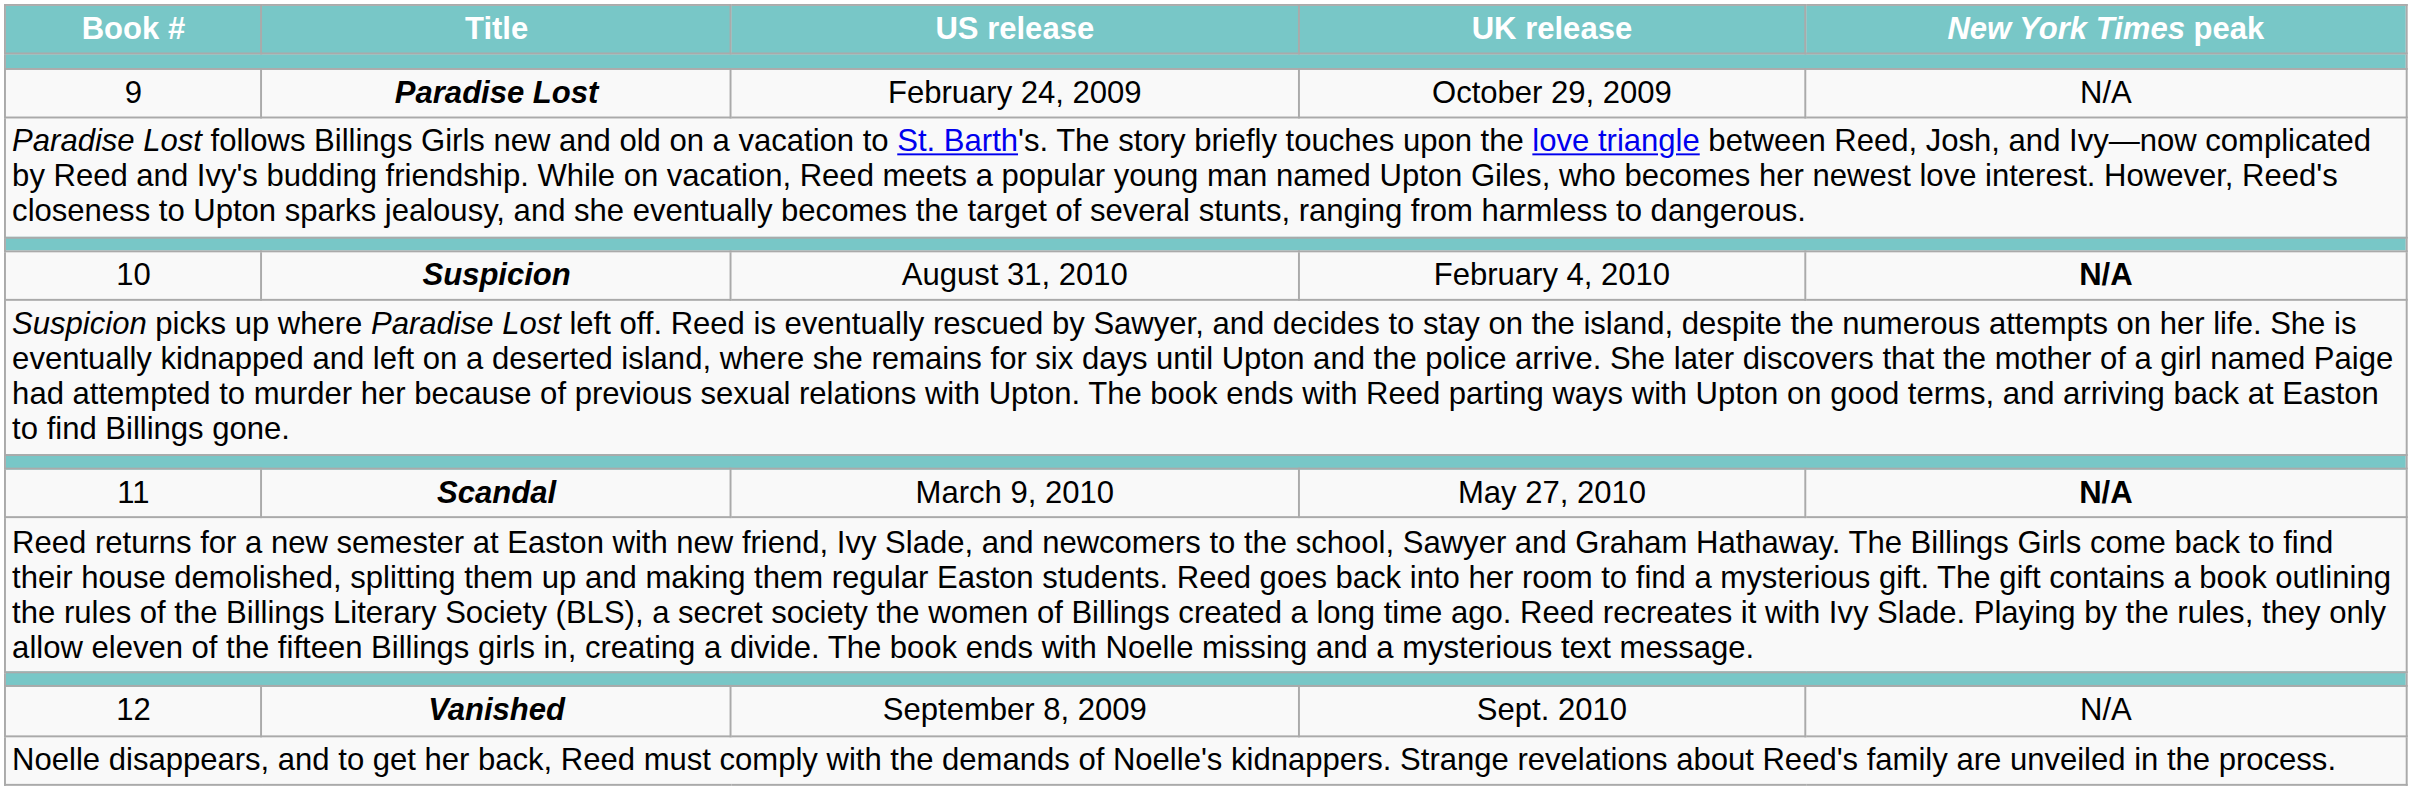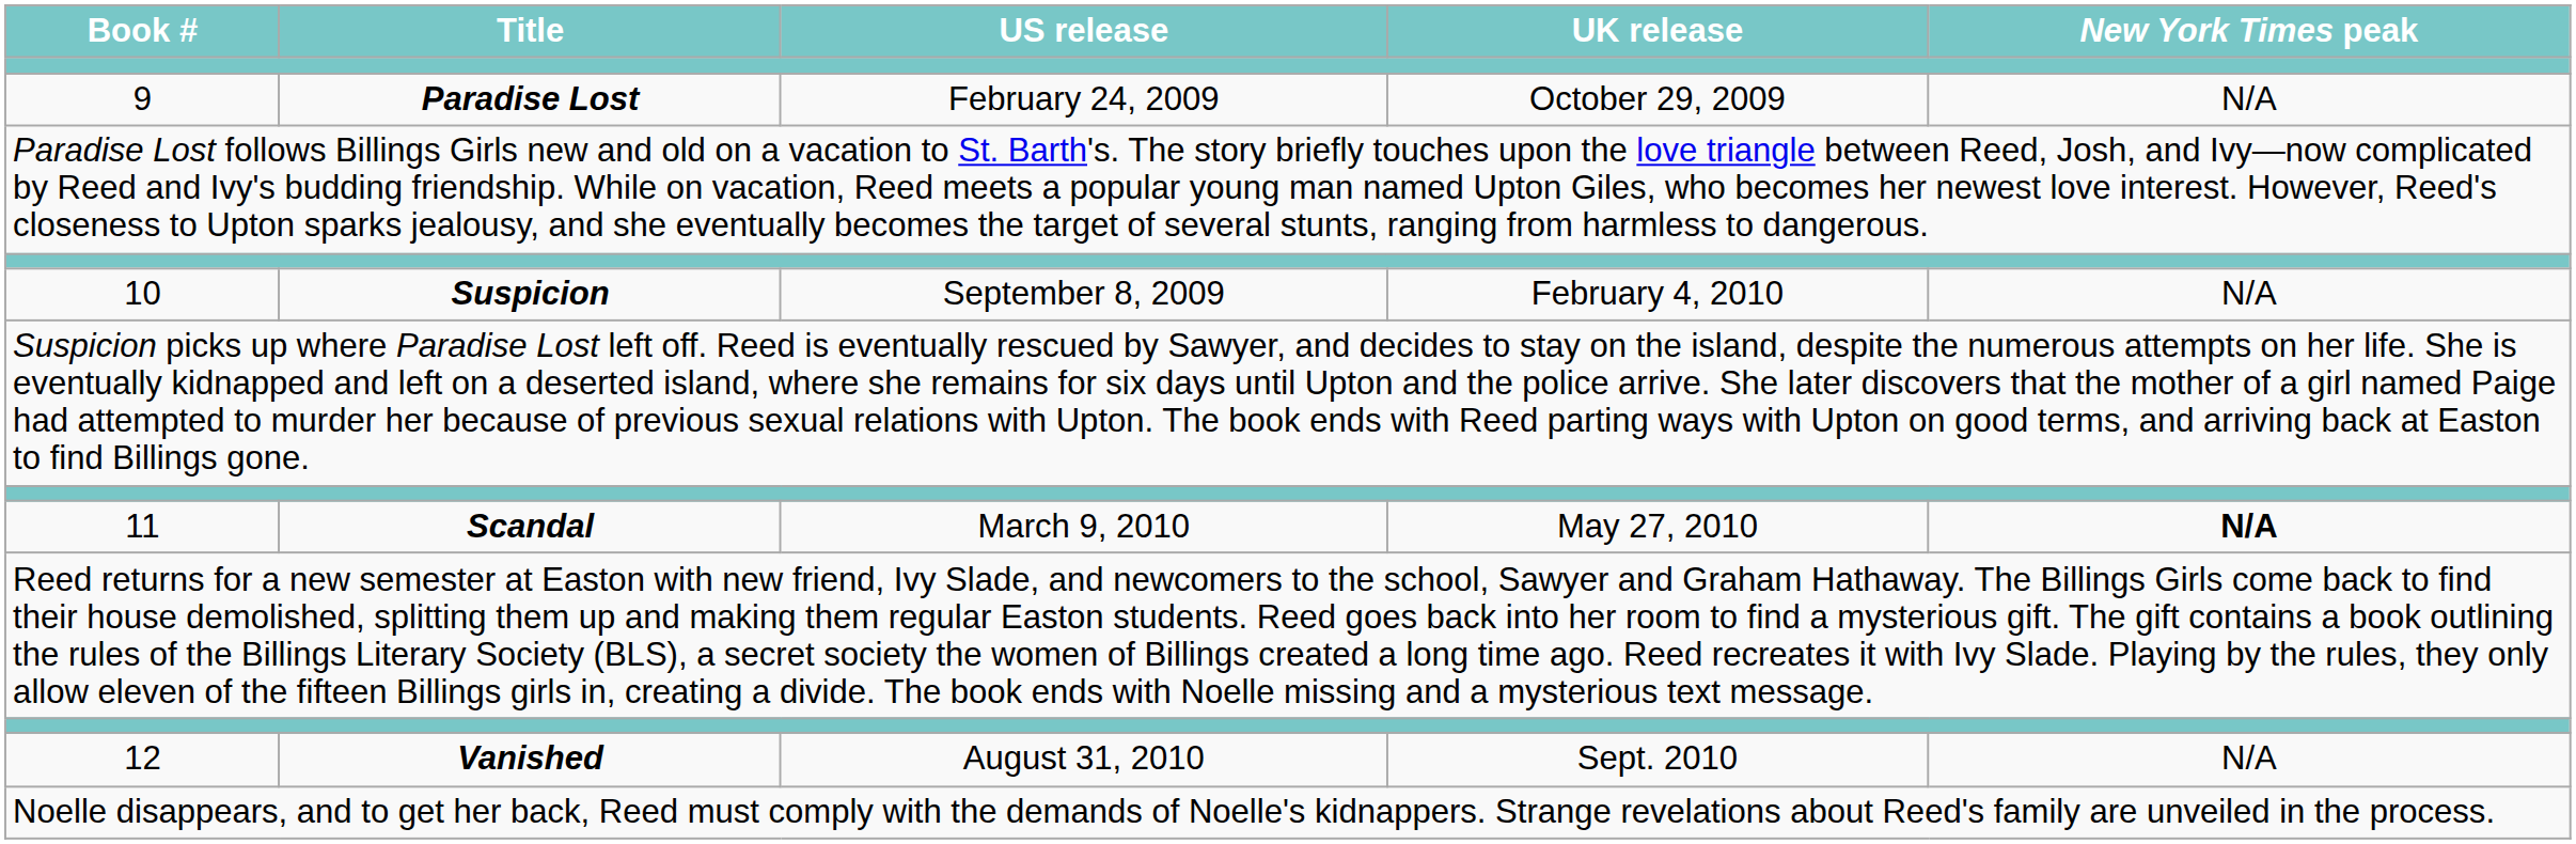 <table class="wikitable" style="width:98%; background-color:#FFFFF">
 <tr style="color:white">
 <th style="background-color: #78c7c7;">Book #</th>
 <th style="background-color: #78c7c7;">Title</th>
 <th style="background-color: #78c7c7;">US release</th>
 <th style="background-color: #78c7c7;">UK release</th>
 <th style="background-color: #78c7c7;"><em>New York Times</em> peak</th>
 </tr>
 <tr>
 <td colspan="6" bgcolor="#78c7c7"></td>
 </tr>
 <tr>
 <td align="center">9</td>
 <td align="center"><strong><em>Paradise Lost</em></strong></td>
 <td align="center">February 24, 2009</td>
 <td align="center">October 29, 2009</td>
 <td align="center">N/A</td>
 </tr>
 <tr>
 <td colspan="6"><em>Paradise Lost</em> follows Billings Girls new and old on a vacation to <a href='#'>St. Barth</a>'s. The story briefly touches upon the <a href='#'>love triangle</a> between Reed, Josh, and Ivy—now complicated by Reed and Ivy's budding friendship. While on vacation, Reed meets a popular young man named Upton Giles, who becomes her newest love interest. However, Reed's closeness to Upton sparks jealousy, and she eventually becomes the target of several stunts, ranging from harmless to dangerous.</td>
 </tr>
 <tr>
 <td colspan="6" bgcolor="#78c7c7"></td>
 </tr>
 <tr>
 <td align="center">10</td>
 <td align="center"><strong><em>Suspicion</em></strong></td>
-<td align="center">August 31, 2010</td>
+<td align="center">September 8, 2009</td>
 <td align="center">February 4, 2010</td>
-<td align="center"><strong>N/A</strong></td>
+<td align="center">N/A</td>
 </tr>
 <tr>
 <td colspan="6"><em>Suspicion</em> picks up where <em>Paradise Lost</em> left off. Reed is eventually rescued by Sawyer, and decides to stay on the island, despite the numerous attempts on her life. She is eventually kidnapped and left on a deserted island, where she remains for six days until Upton and the police arrive. She later discovers that the mother of a girl named Paige had attempted to murder her because of previous sexual relations with Upton. The book ends with Reed parting ways with Upton on good terms, and arriving back at Easton to find Billings gone.</td>
 </tr>
 <tr>
 <td colspan="6" bgcolor="#78c7c7"></td>
 </tr>
 <tr>
 <td align="center">11</td>
 <td align="center"><strong><em>Scandal</em></strong></td>
 <td align="center">March 9, 2010</td>
 <td align="center">May 27, 2010</td>
 <td align="center"><strong>N/A</strong></td>
 </tr>
 <tr>
 <td colspan="6">Reed returns for a new semester at Easton with new friend, Ivy Slade, and newcomers to the school, Sawyer and Graham Hathaway. The Billings Girls come back to find their house demolished, splitting them up and making them regular Easton students. Reed goes back into her room to find a mysterious gift. The gift contains a book outlining the rules of the Billings Literary Society (BLS), a secret society the women of Billings created a long time ago. Reed recreates it with Ivy Slade. Playing by the rules, they only allow eleven of the fifteen Billings girls in, creating a divide. The book ends with Noelle missing and a mysterious text message.</td>
 </tr>
 <tr>
 <td colspan="6" bgcolor="#78c7c7"></td>
 </tr>
 <tr>
 <td align="center">12</td>
 <td align="center"><strong><em>Vanished</em></strong></td>
-<td align="center">September 8, 2009</td>
+<td align="center">August 31, 2010</td>
 <td align="center">Sept. 2010</td>
 <td align="center">N/A</td>
 </tr>
 <tr>
 <td colspan="6">Noelle disappears, and to get her back, Reed must comply with the demands of Noelle's kidnappers.  Strange revelations about Reed's family are unveiled in the process.</td>
 </tr>
 </table>
